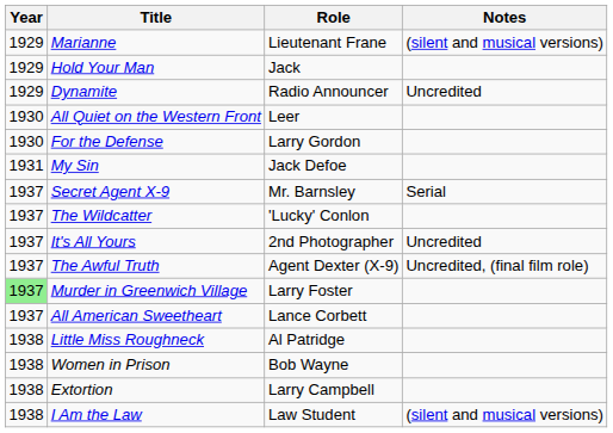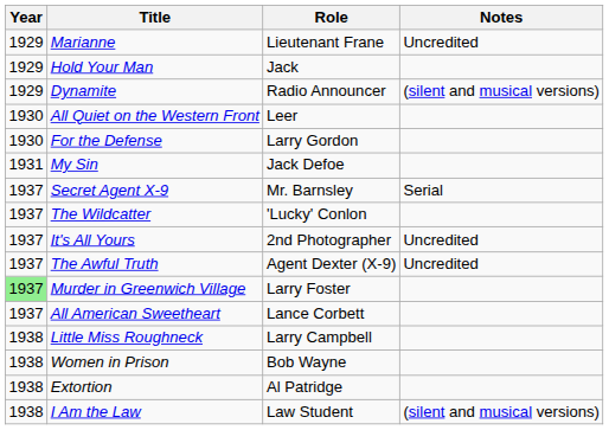 <table class="wikitable">
 <tr>
 <th>Year</th>
 <th>Title</th>
 <th>Role</th>
 <th>Notes</th>
 </tr>
 <tr>
 <td>1929</td>
 <td><em><a href='#'>Marianne</a></em></td>
 <td>Lieutenant Frane</td>
-<td>(<a href='#'>silent</a> and <a href='#'>musical</a> versions)</td>
+<td>Uncredited</td>
 </tr>
 <tr>
 <td>1929</td>
 <td><em><a href='#'>Hold Your Man</a></em></td>
 <td>Jack</td>
 <td></td>
 </tr>
 <tr>
 <td>1929</td>
 <td><em><a href='#'>Dynamite</a></em></td>
 <td>Radio Announcer</td>
-<td>Uncredited</td>
+<td>(<a href='#'>silent</a> and <a href='#'>musical</a> versions)</td>
 </tr>
 <tr>
 <td>1930</td>
 <td><em><a href='#'>All Quiet on the Western Front</a></em></td>
 <td>Leer</td>
 <td></td>
 </tr>
 <tr>
 <td>1930</td>
 <td><em><a href='#'>For the Defense</a></em></td>
 <td>Larry Gordon</td>
 <td></td>
 </tr>
 <tr>
 <td>1931</td>
 <td><em><a href='#'>My Sin</a></em></td>
 <td>Jack Defoe</td>
 <td></td>
 </tr>
 <tr>
 <td>1937</td>
 <td><em><a href='#'>Secret Agent X-9</a></em></td>
 <td>Mr. Barnsley</td>
 <td>Serial</td>
 </tr>
 <tr>
 <td>1937</td>
 <td><em><a href='#'>The Wildcatter</a></em></td>
 <td>'Lucky' Conlon</td>
 <td></td>
 </tr>
 <tr>
 <td>1937</td>
 <td><em><a href='#'>It's All Yours</a></em></td>
 <td>2nd Photographer</td>
 <td>Uncredited</td>
 </tr>
 <tr>
 <td>1937</td>
 <td><em><a href='#'>The Awful Truth</a></em></td>
 <td>Agent Dexter (X-9)</td>
-<td>Uncredited, (final film role)</td>
+<td>Uncredited</td>
 </tr>
 <tr>
 <td style="background: lightgreen;">1937</td>
 <td><em><a href='#'>Murder in Greenwich Village</a></em></td>
 <td>Larry Foster</td>
 <td></td>
 </tr>
 <tr>
 <td>1937</td>
 <td><em><a href='#'>All American Sweetheart</a></em></td>
 <td>Lance Corbett</td>
 <td></td>
 </tr>
 <tr>
 <td>1938</td>
 <td><em><a href='#'>Little Miss Roughneck</a></em></td>
-<td>Al Patridge</td>
+<td>Larry Campbell</td>
 <td></td>
 </tr>
 <tr>
 <td>1938</td>
 <td><em>Women in Prison</em></td>
 <td>Bob Wayne</td>
 <td></td>
 </tr>
 <tr>
 <td>1938</td>
 <td><em>Extortion</em></td>
-<td>Larry Campbell</td>
+<td>Al Patridge</td>
 <td></td>
 </tr>
 <tr>
 <td>1938</td>
 <td><em><a href='#'>I Am the Law</a></em></td>
 <td>Law Student</td>
 <td>(<a href='#'>silent</a> and <a href='#'>musical</a> versions)</td>
 </tr>
 </table>
